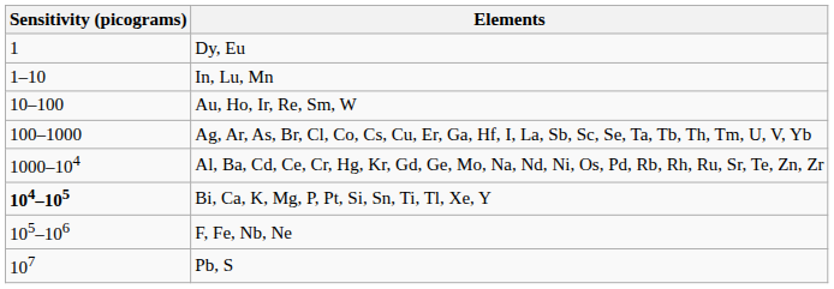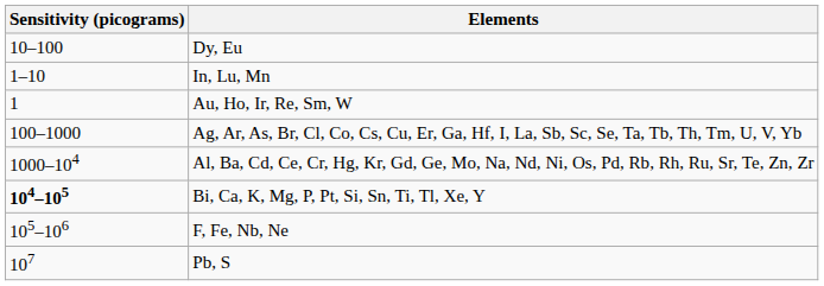 <table class="wikitable">
 <tr>
 <th>Sensitivity (picograms)</th>
 <th>Elements</th>
 </tr>
 <tr>
-<td>1</td>
+<td>10–100</td>
 <td>Dy, Eu</td>
 </tr>
 <tr>
 <td>1–10</td>
 <td>In, Lu, Mn</td>
 </tr>
 <tr>
-<td>10–100</td>
+<td>1</td>
 <td>Au, Ho, Ir, Re, Sm, W</td>
 </tr>
 <tr>
 <td>100–1000</td>
 <td>Ag, Ar, As, Br, Cl, Co, Cs, Cu, Er, Ga, Hf, I, La, Sb, Sc, Se, Ta, Tb, Th, Tm, U, V, Yb</td>
 </tr>
 <tr>
 <td>1000–10<sup>4</sup></td>
 <td>Al, Ba, Cd, Ce, Cr, Hg, Kr, Gd, Ge, Mo, Na, Nd, Ni, Os, Pd, Rb, Rh, Ru, Sr, Te, Zn, Zr</td>
 </tr>
 <tr>
 <td><strong>10<sup>4</sup>–10<sup>5</sup></strong></td>
 <td>Bi, Ca, K, Mg, P, Pt, Si, Sn, Ti, Tl, Xe, Y</td>
 </tr>
 <tr>
 <td>10<sup>5</sup>–10<sup>6</sup></td>
 <td>F, Fe, Nb, Ne</td>
 </tr>
 <tr>
 <td>10<sup>7</sup></td>
 <td>Pb, S</td>
 </tr>
 </table>
